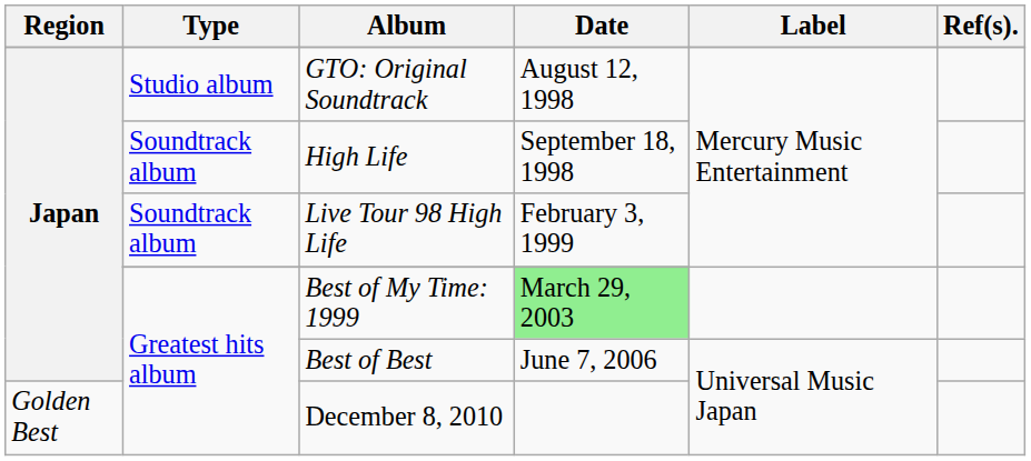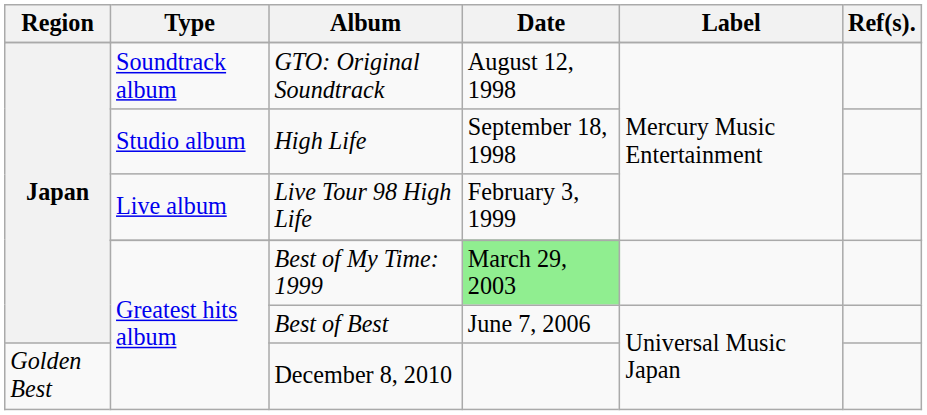 <table class="wikitable sortable plainrowheaders">
 <tr>
 <th scope="col">Region</th>
 <th scope="col">Type</th>
 <th scope="col">Album</th>
 <th scope="col">Date</th>
 <th scope="col">Label</th>
 <th scope="col">Ref(s).</th>
 </tr>
 <tr>
 </tr>
 <tr>
 <th scope="row" rowspan="6">Japan</th>
-<td><a href='#'>Studio album</a></td>
+<td><a href='#'>Soundtrack album</a></td>
 <td><em>GTO: Original Soundtrack</em></td>
 <td>August 12, 1998</td>
 <td rowspan="4">Mercury Music Entertainment</td>
 <td style="text-align:center;"></td>
 </tr>
 <tr>
-<td><a href='#'>Soundtrack album</a></td>
+<td><a href='#'>Studio album</a></td>
 <td><em>High Life</em></td>
 <td>September 18, 1998</td>
 <td style="text-align:center;"></td>
 </tr>
 <tr>
-<td><a href='#'>Soundtrack album</a></td>
+<td><a href='#'>Live album</a></td>
 <td><em>Live Tour 98 High Life</em></td>
 <td>February 3, 1999</td>
 <td style="text-align:center;"></td>
 </tr>
 <tr>
 </tr>
 <tr>
 <td rowspan="3"><a href='#'>Greatest hits album</a></td>
 <td><em>Best of My Time: 1999</em></td>
 <td style="background: lightgreen;">March 29, 2003</td>
 <td style="text-align:center;"></td>
 </tr>
 <tr>
 <td><em>Best of Best</em></td>
 <td>June 7, 2006</td>
 <td rowspan="2">Universal Music Japan</td>
 <td style="text-align:center;"></td>
 </tr>
 <tr>
 <td><em>Golden Best</em></td>
 <td>December 8, 2010</td>
 <td style="text-align:center;"></td>
 </tr>
 </table>
